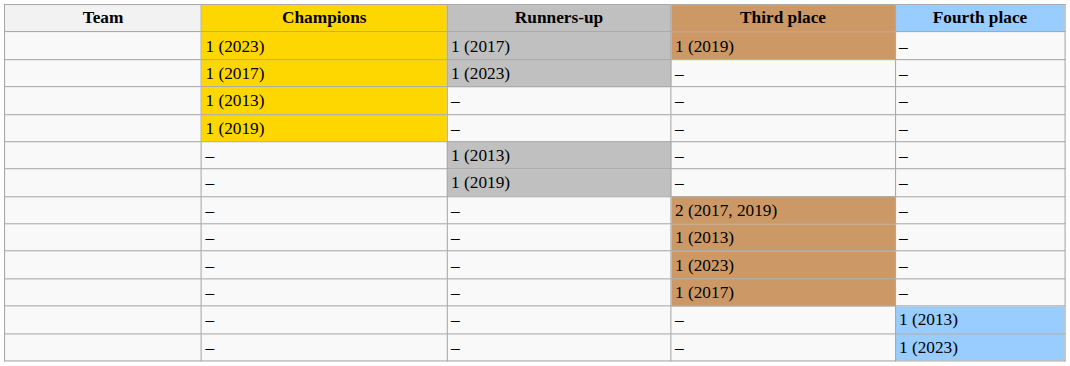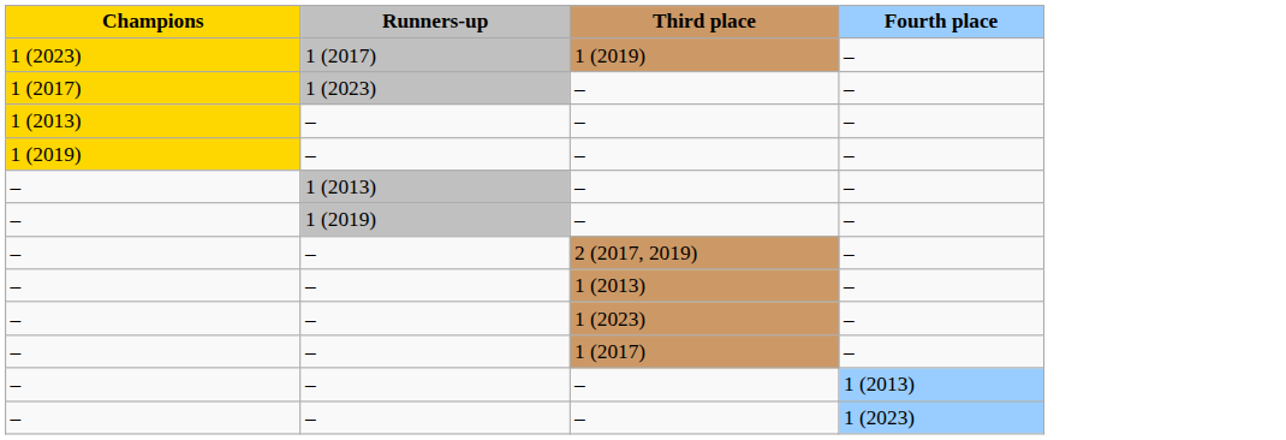 <table class="wikitable">
 <tr>
-<th width=175px>Team</th>
 <th width=220px style="background:gold;">Champions</th>
 <th width=200px style="background:silver;">Runners-up</th>
 <th width=200px style="background:#cc9966;">Third place</th>
 <th width=150px style="background:#9acdff;">Fourth place</th>
 </tr>
 <tr>
-<td></td>
 <td style="background:gold;">1 (2023)</td>
 <td style="background:silver;">1 (2017)</td>
 <td style="background:#cc9966;">1 (2019)</td>
 <td>–</td>
 </tr>
 <tr>
-<td></td>
 <td style="background:gold;">1 (2017)</td>
 <td style="background:silver;">1 (2023)</td>
 <td>–</td>
 <td>–</td>
 </tr>
 <tr>
-<td></td>
 <td style="background:gold;">1 (2013)</td>
 <td>–</td>
 <td>–</td>
 <td>–</td>
 </tr>
 <tr>
-<td></td>
 <td style="background:gold;">1 (2019)</td>
 <td>–</td>
 <td>–</td>
 <td>–</td>
 </tr>
 <tr>
-<td></td>
 <td>–</td>
 <td style="background:silver;">1 (2013)</td>
 <td>–</td>
 <td>–</td>
 </tr>
 <tr>
-<td></td>
 <td>–</td>
 <td style="background:silver;">1 (2019)</td>
 <td>–</td>
 <td>–</td>
 </tr>
 <tr>
-<td></td>
 <td>–</td>
 <td>–</td>
 <td style="background:#cc9966;">2 (2017, 2019)</td>
 <td>–</td>
 </tr>
 <tr>
-<td></td>
 <td>–</td>
 <td>–</td>
 <td style="background:#cc9966;">1 (2013)</td>
 <td>–</td>
 </tr>
 <tr>
-<td></td>
 <td>–</td>
 <td>–</td>
 <td style="background:#cc9966;">1 (2023)</td>
 <td>–</td>
 </tr>
 <tr>
-<td></td>
 <td>–</td>
 <td>–</td>
 <td style="background:#cc9966;">1 (2017)</td>
 <td>–</td>
 </tr>
 <tr>
-<td></td>
 <td>–</td>
 <td>–</td>
 <td>–</td>
 <td style="background:#9acdff;">1 (2013)</td>
 </tr>
 <tr>
-<td></td>
 <td>–</td>
 <td>–</td>
 <td>–</td>
 <td style="background:#9acdff;">1 (2023)</td>
 </tr>
 </table>
